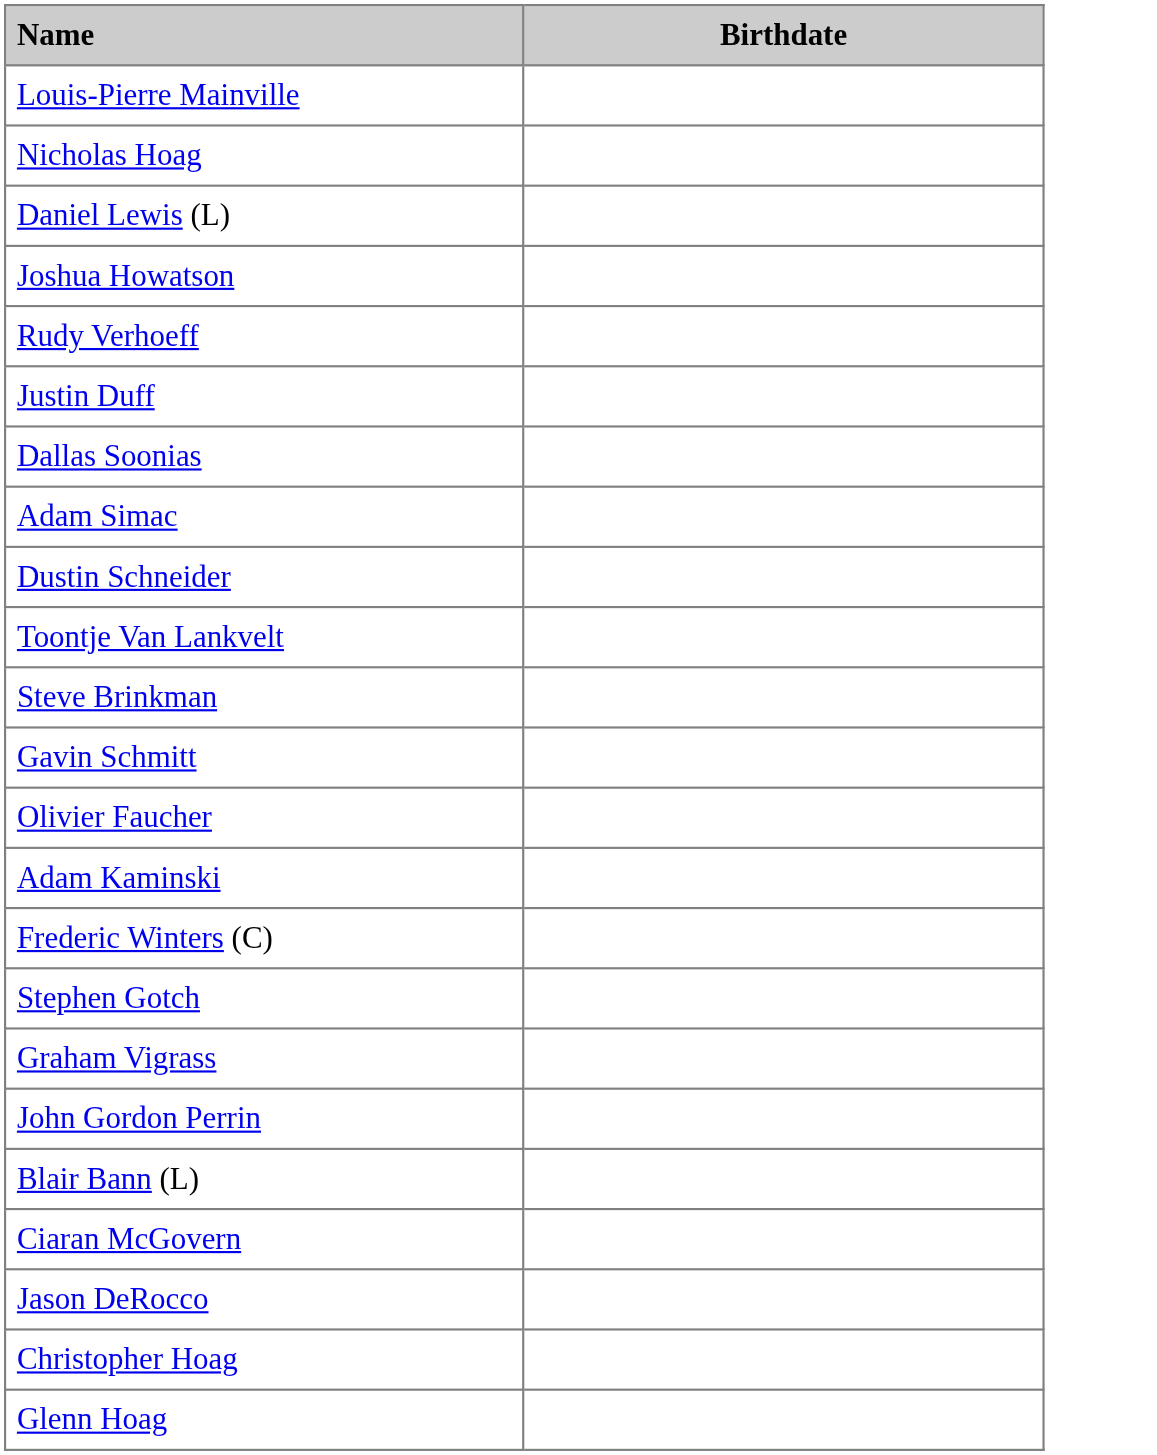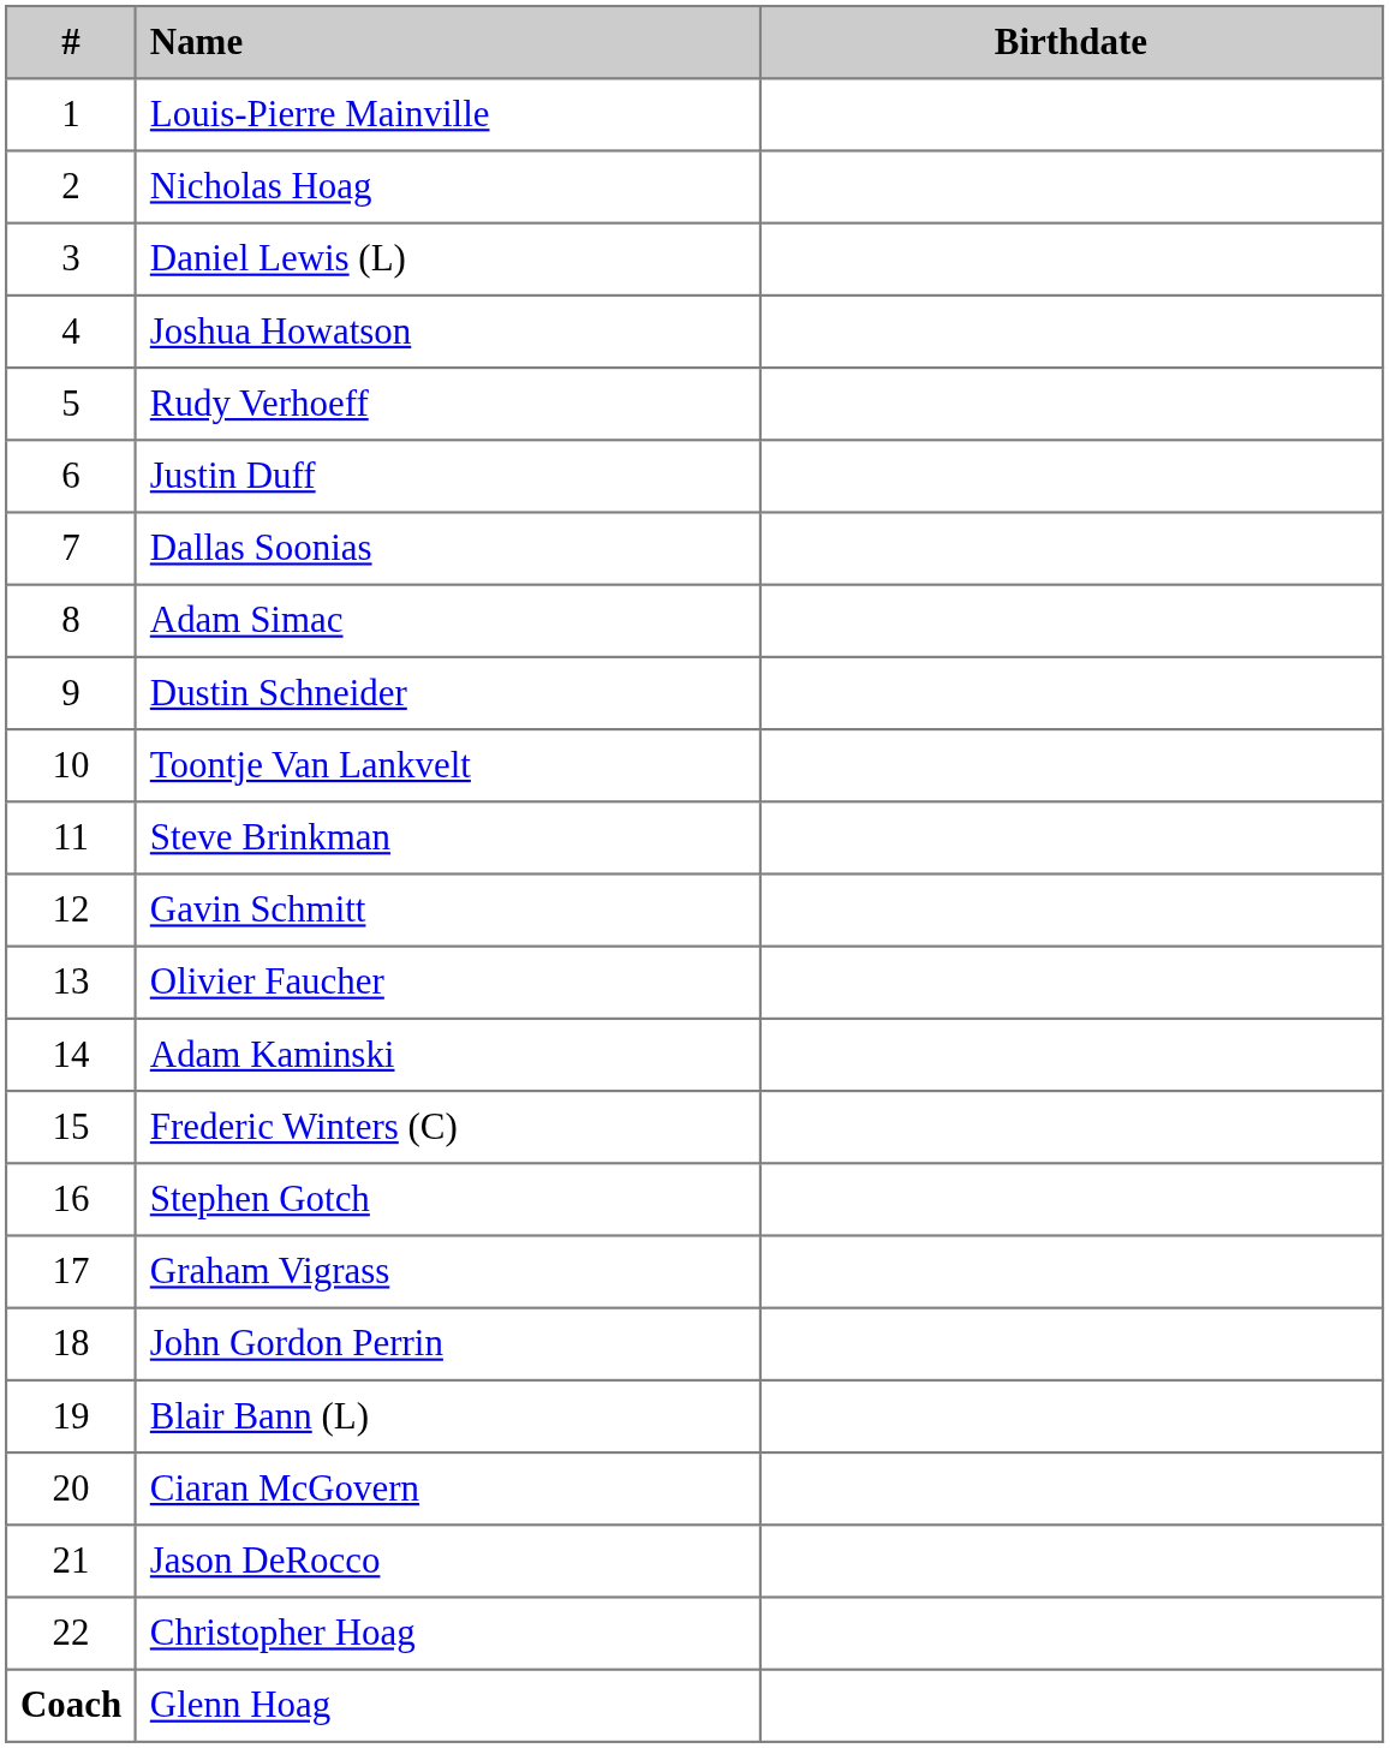 <table border="1" cellspacing="2" cellpadding="5" style="border-collapse: collapse; font-size: 90%;">
 <tr style="background:#ccc;">
+<th>#</th>
 <th style="text-align:left; width:16em;">Name</th>
 <th style="text-align:center; width:16em;">Birthdate</th>
 </tr>
 <tr>
+<td style="text-align:center;">1</td>
 <td><a href='#'>Louis-Pierre Mainville</a></td>
 <td align="center"></td>
 </tr>
 <tr>
+<td style="text-align:center;">2</td>
 <td><a href='#'>Nicholas Hoag</a></td>
 <td align="center"></td>
 </tr>
 <tr>
+<td style="text-align:center;">3</td>
 <td><a href='#'>Daniel Lewis</a> (L)</td>
 <td align="center"></td>
 </tr>
 <tr>
+<td style="text-align:center;">4</td>
 <td><a href='#'>Joshua Howatson</a></td>
 <td align="center"></td>
 </tr>
 <tr>
+<td style="text-align:center;">5</td>
 <td><a href='#'>Rudy Verhoeff</a></td>
 <td align="center"></td>
 </tr>
 <tr>
+<td style="text-align:center;">6</td>
 <td><a href='#'>Justin Duff</a></td>
 <td align="center"></td>
 </tr>
 <tr>
+<td style="text-align:center;">7</td>
 <td><a href='#'>Dallas Soonias</a></td>
 <td align="center"></td>
 </tr>
 <tr>
+<td style="text-align:center;">8</td>
 <td><a href='#'>Adam Simac</a></td>
 <td align="center"></td>
 </tr>
 <tr>
+<td style="text-align:center;">9</td>
 <td><a href='#'>Dustin Schneider</a></td>
 <td align="center"></td>
 </tr>
 <tr>
+<td style="text-align:center;">10</td>
 <td><a href='#'>Toontje Van Lankvelt</a></td>
 <td align="center"></td>
 </tr>
 <tr>
+<td style="text-align:center;">11</td>
 <td><a href='#'>Steve Brinkman</a></td>
 <td align="center"></td>
 </tr>
 <tr>
+<td style="text-align:center;">12</td>
 <td><a href='#'>Gavin Schmitt</a></td>
 <td align="center"></td>
 </tr>
 <tr>
+<td style="text-align:center;">13</td>
 <td><a href='#'>Olivier Faucher</a></td>
 <td align="center"></td>
 </tr>
 <tr>
+<td style="text-align:center;">14</td>
 <td><a href='#'>Adam Kaminski</a></td>
 <td align="center"></td>
 </tr>
 <tr>
+<td style="text-align:center;">15</td>
 <td><a href='#'>Frederic Winters</a> (C)</td>
 <td align="center"></td>
 </tr>
 <tr>
+<td style="text-align:center;">16</td>
 <td><a href='#'>Stephen Gotch</a></td>
 <td align="center"></td>
 </tr>
 <tr>
+<td style="text-align:center;">17</td>
 <td><a href='#'>Graham Vigrass</a></td>
 <td align="center"></td>
 </tr>
 <tr>
+<td style="text-align:center;">18</td>
 <td><a href='#'>John Gordon Perrin</a></td>
 <td align="center"></td>
 </tr>
 <tr>
+<td style="text-align:center;">19</td>
 <td><a href='#'>Blair Bann</a> (L)</td>
 <td align="center"></td>
 </tr>
 <tr>
+<td style="text-align:center;">20</td>
 <td><a href='#'>Ciaran McGovern</a></td>
 <td align="center"></td>
 </tr>
 <tr>
+<td style="text-align:center;">21</td>
 <td><a href='#'>Jason DeRocco</a></td>
 <td align="center"></td>
 </tr>
 <tr>
+<td style="text-align:center;">22</td>
 <td><a href='#'>Christopher Hoag</a></td>
 <td align="center"></td>
 </tr>
 <tr>
+<td style="text-align:center;"><strong>Coach</strong></td>
 <td><a href='#'>Glenn Hoag</a></td>
 <td align="center"></td>
 </tr>
 </table>
